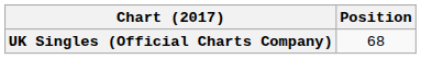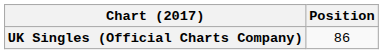 <table class="wikitable plainrowheaders" style="text-align:center">
 <tr>
 <th scope="col">Chart (2017)</th>
 <th scope="col">Position</th>
 </tr>
 <tr>
 <th scope="row">UK Singles (Official Charts Company)</th>
-<td>68</td>
+<td>86</td>
 </tr>
 </table>
